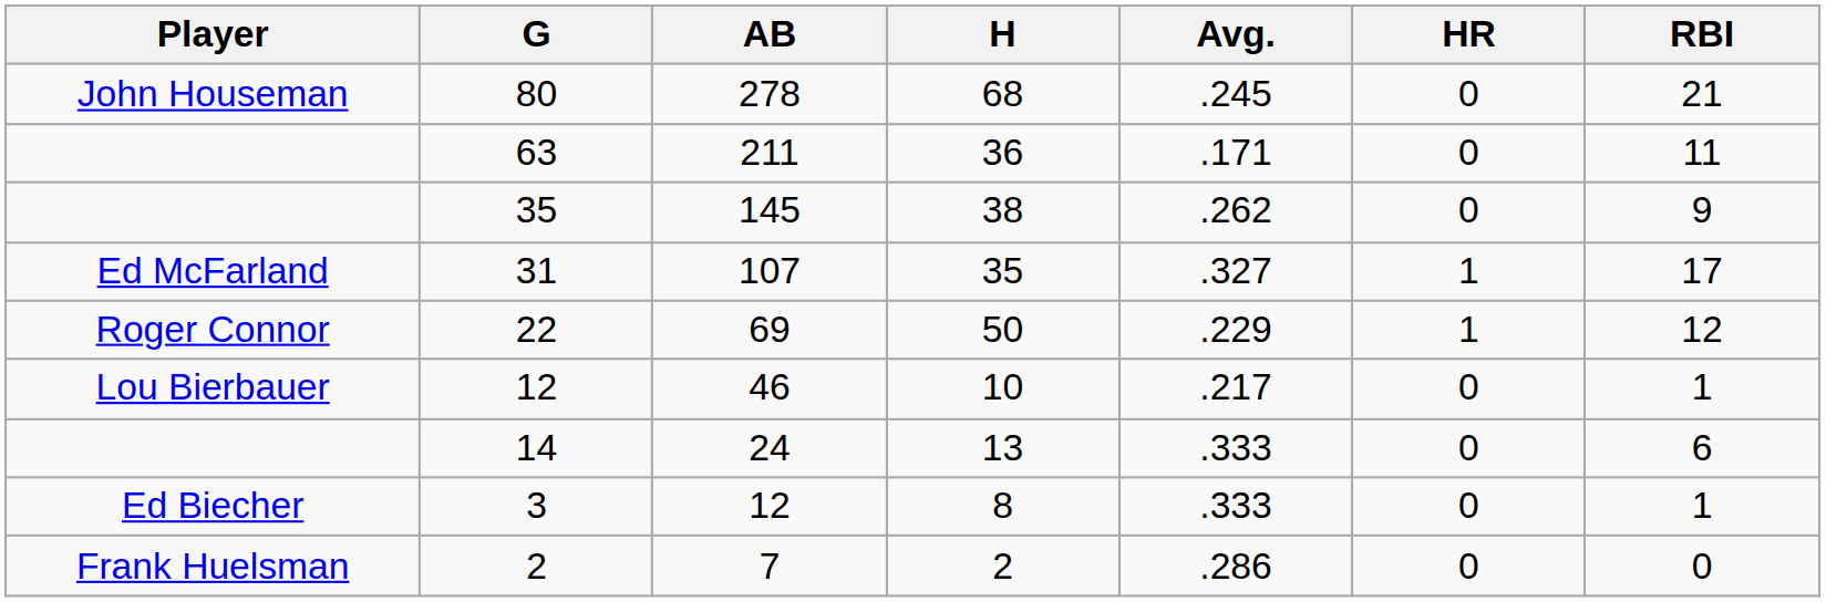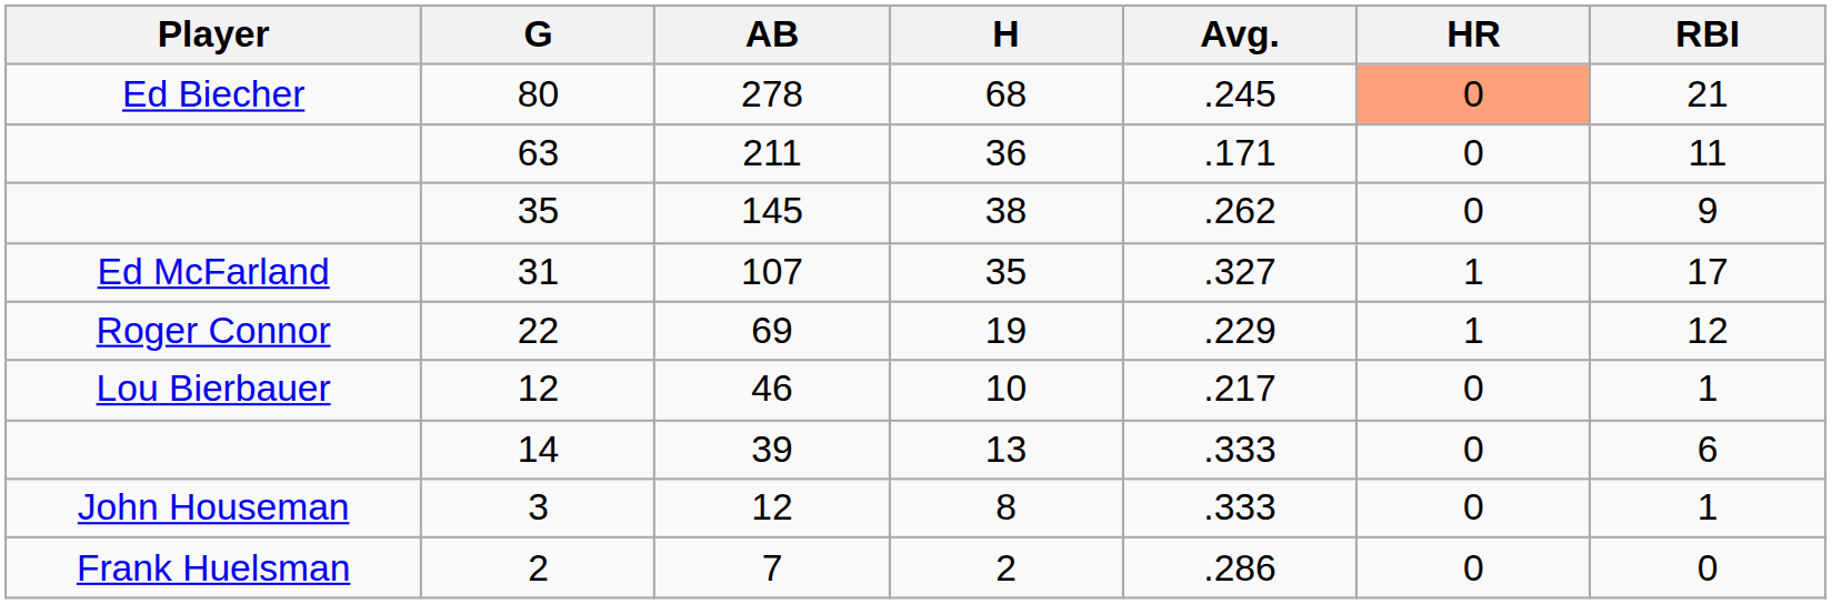 <table class="wikitable sortable">
 <tr>
 <th bgcolor="#DDDDFF" width="16%">Player</th>
 <th bgcolor="#DDDDFF" width="9%">G</th>
 <th bgcolor="#DDDDFF" width="9%">AB</th>
 <th bgcolor="#DDDDFF" width="9%">H</th>
 <th bgcolor="#DDDDFF" width="9%">Avg.</th>
 <th bgcolor="#DDDDFF" width="9%">HR</th>
 <th bgcolor="#DDDDFF" width="9%">RBI</th>
 </tr>
 <tr align="center">
-<td><a href='#'>John Houseman</a></td>
+<td><a href='#'>Ed Biecher</a></td>
 <td>80</td>
 <td>278</td>
 <td>68</td>
 <td>.245</td>
-<td>0</td>
+<td style="background: lightsalmon;">0</td>
 <td>21</td>
 </tr>
 <tr align=center>
 <td></td>
 <td>63</td>
 <td>211</td>
 <td>36</td>
 <td>.171</td>
 <td>0</td>
 <td>11</td>
 </tr>
 <tr align="center">
 <td></td>
 <td>35</td>
 <td>145</td>
 <td>38</td>
 <td>.262</td>
 <td>0</td>
 <td>9</td>
 </tr>
 <tr align="center">
 <td><a href='#'>Ed McFarland</a></td>
 <td>31</td>
 <td>107</td>
 <td>35</td>
 <td>.327</td>
 <td>1</td>
 <td>17</td>
 </tr>
 <tr align=center>
 <td><a href='#'>Roger Connor</a></td>
 <td>22</td>
 <td>69</td>
-<td>50</td>
+<td>19</td>
 <td>.229</td>
 <td>1</td>
 <td>12</td>
 </tr>
 <tr align=center>
 <td><a href='#'>Lou Bierbauer</a></td>
 <td>12</td>
 <td>46</td>
 <td>10</td>
 <td>.217</td>
 <td>0</td>
 <td>1</td>
 </tr>
 <tr align=center>
 <td></td>
 <td>14</td>
-<td>24</td>
+<td>39</td>
 <td>13</td>
 <td>.333</td>
 <td>0</td>
 <td>6</td>
 </tr>
 <tr align="center">
-<td><a href='#'>Ed Biecher</a></td>
+<td><a href='#'>John Houseman</a></td>
 <td>3</td>
 <td>12</td>
 <td>8</td>
 <td>.333</td>
 <td>0</td>
 <td>1</td>
 </tr>
 <tr align=center>
 <td><a href='#'>Frank Huelsman</a></td>
 <td>2</td>
 <td>7</td>
 <td>2</td>
 <td>.286</td>
 <td>0</td>
 <td>0</td>
 </tr>
 </table>
